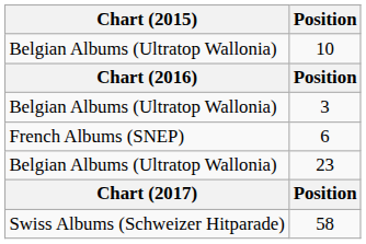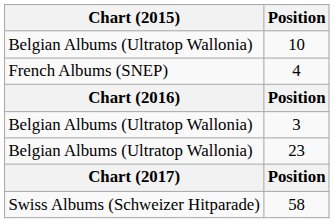 <table class="wikitable">
 <tr>
 <th>Chart (2015)</th>
 <th>Position</th>
 </tr>
 <tr>
 <td>Belgian Albums (Ultratop Wallonia)</td>
 <td style="text-align:center">10</td>
 </tr>
 <tr>
+<td>French Albums (SNEP)</td>
+<td style="text-align:center">4</td>
+</tr>
+<tr>
 <th>Chart (2016)</th>
 <th>Position</th>
 </tr>
 <tr>
 <td>Belgian Albums (Ultratop Wallonia)</td>
 <td style="text-align:center">3</td>
-</tr>
-<tr>
-<td>French Albums (SNEP)</td>
-<td style="text-align:center">6</td>
 </tr>
 <tr>
 <td>Belgian Albums (Ultratop Wallonia)</td>
 <td style="text-align:center">23</td>
 </tr>
 <tr>
 <th>Chart (2017)</th>
 <th>Position</th>
 </tr>
 <tr>
 <td>Swiss Albums (Schweizer Hitparade)</td>
 <td style="text-align:center">58</td>
 </tr>
 </table>
